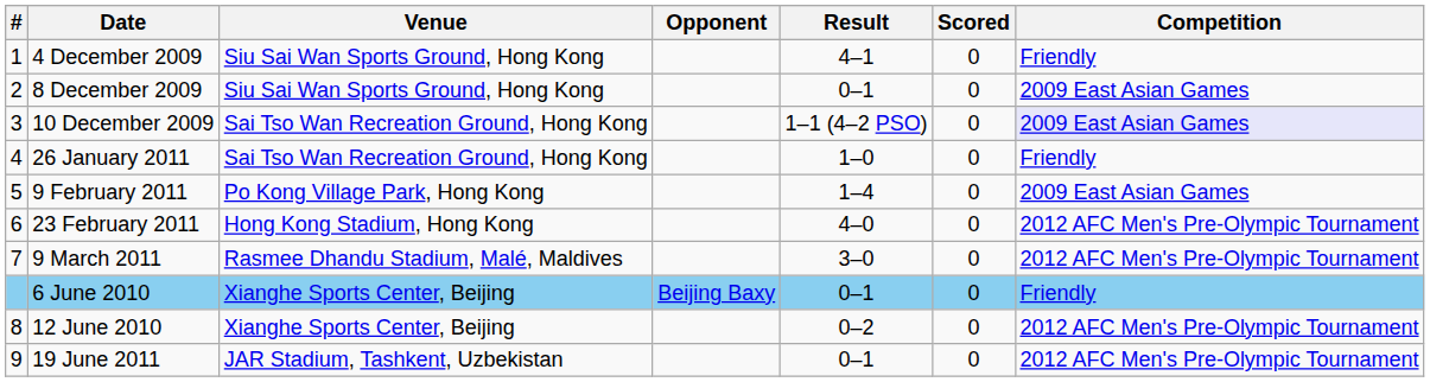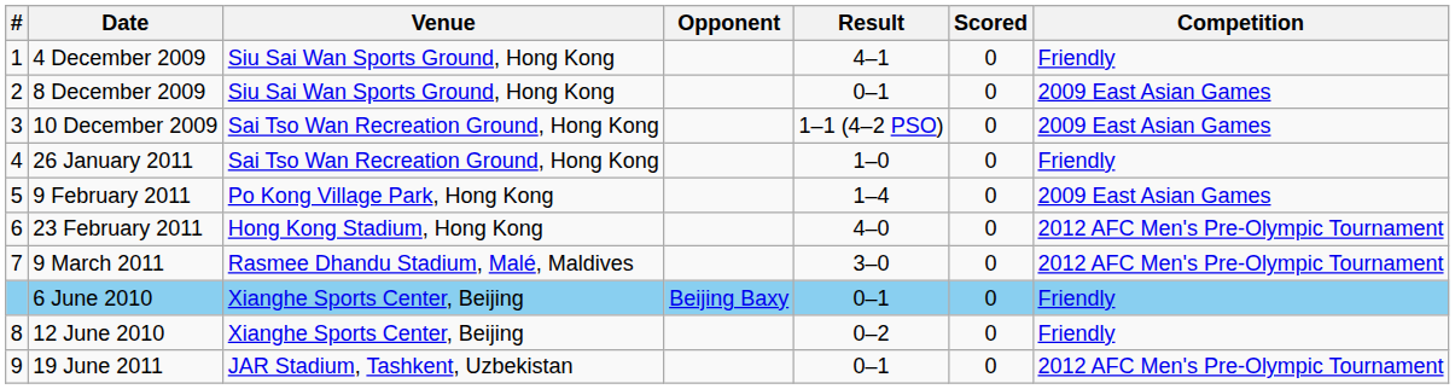 <table class="wikitable" style="font-size:90%; text-align: left;">
 <tr bgcolor="#CCCCCC" align="center">
 <th>#</th>
 <th>Date</th>
 <th>Venue</th>
 <th>Opponent</th>
 <th>Result</th>
 <th>Scored</th>
 <th>Competition</th>
 </tr>
 <tr>
 <td>1</td>
 <td>4 December 2009</td>
 <td><a href='#'>Siu Sai Wan Sports Ground</a>, Hong Kong</td>
 <td></td>
 <td align=center>4–1</td>
 <td align=center>0</td>
 <td><a href='#'>Friendly</a></td>
 </tr>
 <tr>
 <td>2</td>
 <td>8 December 2009</td>
 <td><a href='#'>Siu Sai Wan Sports Ground</a>, Hong Kong</td>
 <td></td>
 <td align=center>0–1</td>
 <td align=center>0</td>
 <td><a href='#'>2009 East Asian Games</a></td>
 </tr>
 <tr>
 <td>3</td>
 <td>10 December 2009</td>
 <td><a href='#'>Sai Tso Wan Recreation Ground</a>, Hong Kong</td>
 <td></td>
 <td align=center>1–1 (4–2 <a href='#'>PSO</a>)</td>
 <td align=center>0</td>
-<td style="background: lavender;"><a href='#'>2009 East Asian Games</a></td>
+<td><a href='#'>2009 East Asian Games</a></td>
 </tr>
 <tr>
 <td>4</td>
 <td>26 January 2011</td>
 <td><a href='#'>Sai Tso Wan Recreation Ground</a>, Hong Kong</td>
 <td></td>
 <td align=center>1–0</td>
 <td align=center>0</td>
 <td><a href='#'>Friendly</a></td>
 </tr>
 <tr>
 <td>5</td>
 <td>9 February 2011</td>
 <td><a href='#'>Po Kong Village Park</a>, Hong Kong</td>
 <td></td>
 <td align=center>1–4</td>
 <td align=center>0</td>
 <td><a href='#'>2009 East Asian Games</a></td>
 </tr>
 <tr>
 <td>6</td>
 <td>23 February 2011</td>
 <td><a href='#'>Hong Kong Stadium</a>, Hong Kong</td>
 <td></td>
 <td align=center>4–0</td>
 <td align=center>0</td>
 <td><a href='#'>2012 AFC Men's Pre-Olympic Tournament</a></td>
 </tr>
 <tr>
 <td>7</td>
 <td>9 March 2011</td>
 <td><a href='#'>Rasmee Dhandu Stadium</a>, <a href='#'>Malé</a>, Maldives</td>
 <td></td>
 <td align=center>3–0</td>
 <td align=center>0</td>
 <td><a href='#'>2012 AFC Men's Pre-Olympic Tournament</a></td>
 </tr>
 <tr style="background-color:#89CFF0">
 <td></td>
 <td>6 June 2010</td>
 <td><a href='#'>Xianghe Sports Center</a>, Beijing</td>
 <td><a href='#'>Beijing Baxy</a></td>
 <td align=center>0–1</td>
 <td align=center>0</td>
 <td><a href='#'>Friendly</a></td>
 </tr>
 <tr>
 <td>8</td>
 <td>12 June 2010</td>
 <td><a href='#'>Xianghe Sports Center</a>, Beijing</td>
 <td></td>
 <td align=center>0–2</td>
 <td align=center>0</td>
-<td><a href='#'>2012 AFC Men's Pre-Olympic Tournament</a></td>
+<td><a href='#'>Friendly</a></td>
 </tr>
 <tr>
 <td>9</td>
 <td>19 June 2011</td>
 <td><a href='#'>JAR Stadium</a>, <a href='#'>Tashkent</a>, Uzbekistan</td>
 <td></td>
 <td align=center>0–1</td>
 <td align=center>0</td>
 <td><a href='#'>2012 AFC Men's Pre-Olympic Tournament</a></td>
 </tr>
 </table>
